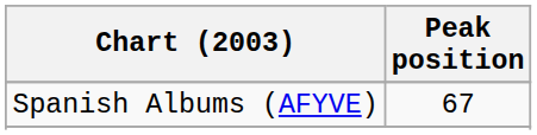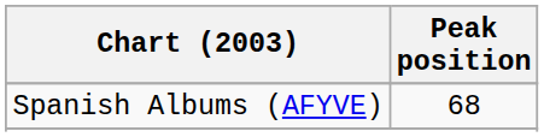 <table class="wikitable sortable plainrowheaders">
 <tr>
 <th>Chart (2003)</th>
 <th>Peak<br>position</th>
 </tr>
 <tr>
 </tr>
 <tr>
 </tr>
 <tr>
 </tr>
 <tr>
 </tr>
 <tr>
 </tr>
 <tr>
 </tr>
 <tr>
 </tr>
 <tr>
 </tr>
 <tr>
 </tr>
 <tr>
 </tr>
 <tr>
 </tr>
 <tr>
 </tr>
 <tr>
 </tr>
 <tr>
 </tr>
 <tr>
 </tr>
 <tr>
 </tr>
 <tr>
 <td>Spanish Albums (<a href='#'>AFYVE</a>)</td>
-<td align="center">67</td>
+<td align="center">68</td>
 </tr>
 <tr>
 </tr>
 <tr>
 </tr>
 <tr>
 </tr>
 <tr>
 </tr>
 <tr>
 </tr>
 </table>
